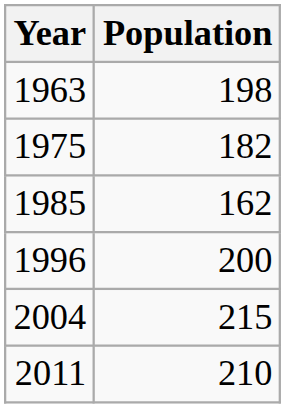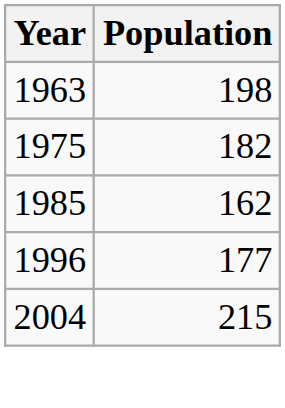 <table class="wikitable" style="line-height:1.1em;">
 <tr>
 <th>Year</th>
 <th>Population</th>
 </tr>
 <tr align="right">
 <td>1963</td>
 <td>198</td>
 </tr>
 <tr align="right">
 <td>1975</td>
 <td>182</td>
 </tr>
 <tr align="right">
 <td>1985</td>
 <td>162</td>
 </tr>
 <tr align="right">
 <td>1996</td>
-<td>200</td>
+<td>177</td>
 </tr>
 <tr align="right">
 <td>2004</td>
 <td>215</td>
 </tr>
-<tr align="right">
-<td>2011</td>
-<td>210</td>
-</tr>
 </table>
